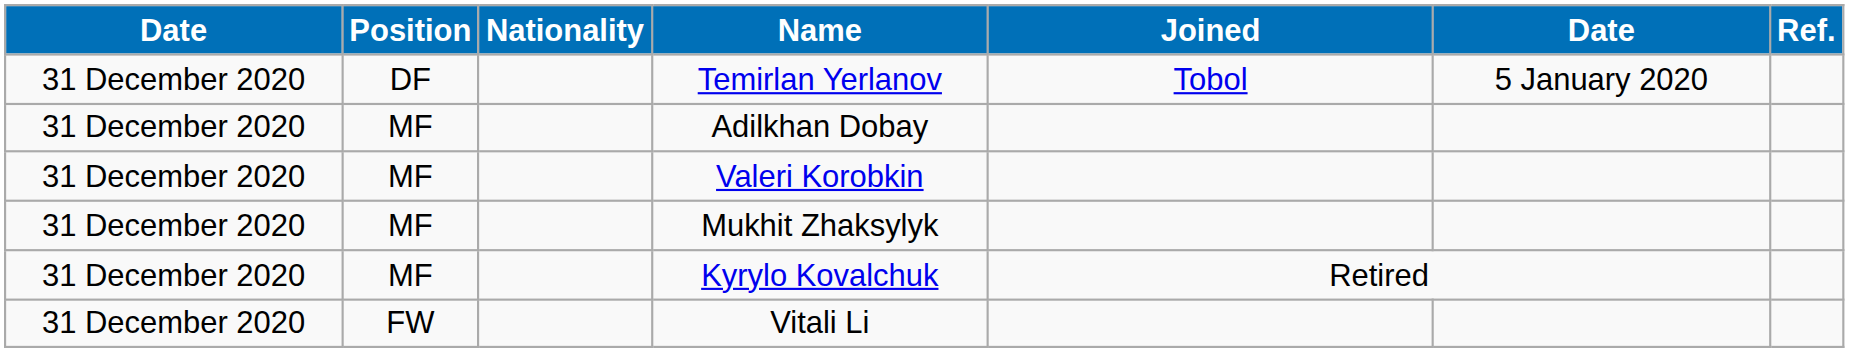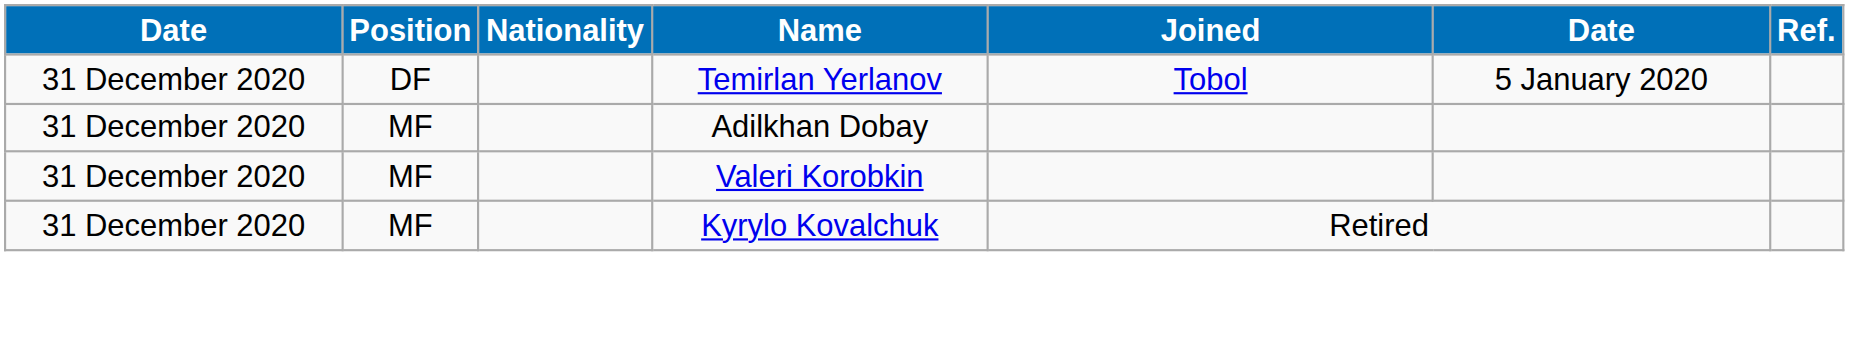 <table class="wikitable"  style="text-align:center; font-size:90%; ">
 <tr>
 <th style="background:#0070B8; color:#FFFFFF; width:150px;">Date</th>
 <th style="background:#0070B8; color:#FFFFFF; width:50px;">Position</th>
 <th style="background:#0070B8; color:#FFFFFF; width:50px;">Nationality</th>
 <th style="background:#0070B8; color:#FFFFFF; width:150px;">Name</th>
 <th style="background:#0070B8; color:#FFFFFF; width:200px;">Joined</th>
 <th style="background:#0070B8; color:#FFFFFF; width:150px;">Date</th>
 <th style="background:#0070B8; color:#FFFFFF; width:25px;">Ref.</th>
 </tr>
 <tr>
 <td>31 December 2020</td>
 <td>DF</td>
 <td></td>
 <td><a href='#'>Temirlan Yerlanov</a></td>
 <td><a href='#'>Tobol</a></td>
 <td>5 January 2020</td>
 <td></td>
 </tr>
 <tr>
 <td>31 December 2020</td>
 <td>MF</td>
 <td></td>
 <td>Adilkhan Dobay</td>
 <td></td>
 <td></td>
 <td></td>
 </tr>
 <tr>
 <td>31 December 2020</td>
 <td>MF</td>
 <td></td>
 <td><a href='#'>Valeri Korobkin</a></td>
 <td></td>
 <td></td>
 <td></td>
 </tr>
 <tr>
 <td>31 December 2020</td>
 <td>MF</td>
 <td></td>
-<td>Mukhit Zhaksylyk</td>
-<td></td>
-<td></td>
-<td></td>
-</tr>
-<tr>
-<td>31 December 2020</td>
-<td>MF</td>
-<td></td>
 <td><a href='#'>Kyrylo Kovalchuk</a></td>
 <td colspan="2">Retired</td>
 <td></td>
 </tr>
-<tr>
-<td>31 December 2020</td>
-<td>FW</td>
-<td></td>
-<td>Vitali Li</td>
-<td></td>
-<td></td>
-<td></td>
-</tr>
 </table>
